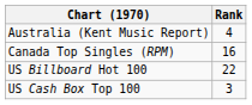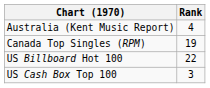 <table class="wikitable sortable">
 <tr>
 <th align="left">Chart (1970)</th>
 <th style="text-align:center;">Rank</th>
 </tr>
 <tr>
 <td>Australia (Kent Music Report)</td>
 <td style="text-align:center;">4</td>
 </tr>
 <tr>
 <td>Canada Top Singles (<em>RPM</em>)</td>
-<td style="text-align:center;">16</td>
+<td style="text-align:center;">19</td>
 </tr>
 <tr>
 <td>US <em>Billboard</em> Hot 100</td>
 <td style="text-align:center;">22</td>
 </tr>
 <tr>
 <td>US <em>Cash Box</em> Top 100</td>
 <td style="text-align:center;">3</td>
 </tr>
 </table>
